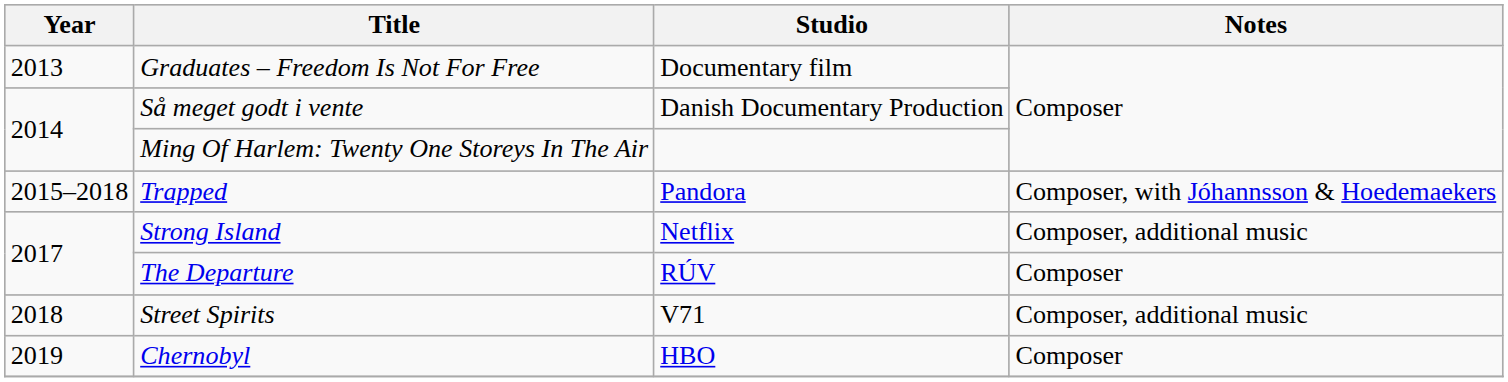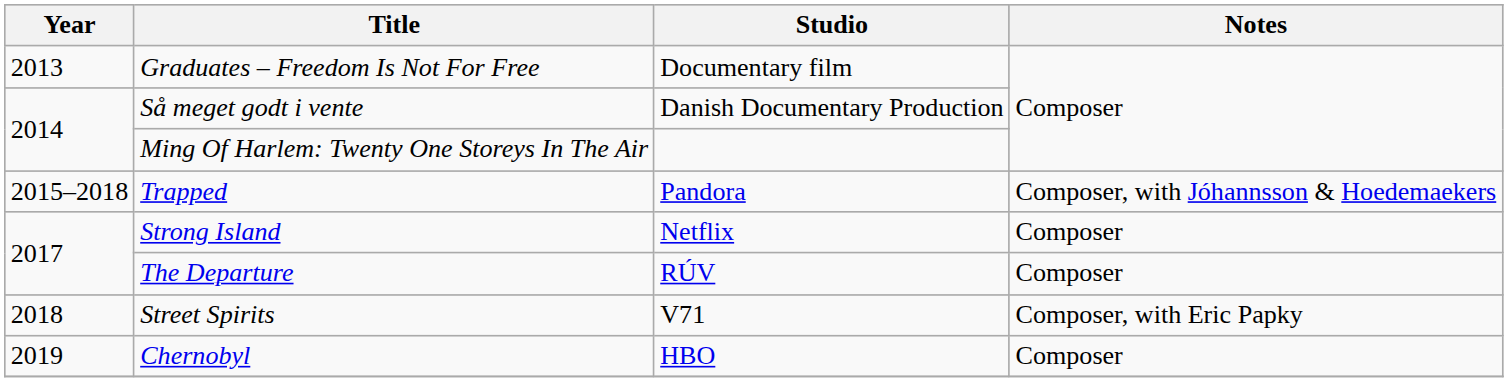 <table class="wikitable sortable">
 <tr>
 <th>Year</th>
 <th>Title</th>
 <th>Studio</th>
 <th class="unsortable">Notes</th>
 </tr>
 <tr>
 <td>2013</td>
 <td><em>Graduates – Freedom Is Not For Free</em></td>
 <td>Documentary film</td>
 <td rowspan=3>Composer</td>
 </tr>
 <tr>
 <td rowspan=2>2014</td>
 <td><em>Så meget godt i vente</em></td>
 <td>Danish Documentary Production</td>
 </tr>
 <tr>
 <td><em>Ming Of Harlem: Twenty One Storeys In The Air</em></td>
 <td></td>
 </tr>
 <tr>
 <td>2015–2018</td>
 <td><em><a href='#'>Trapped</a></em></td>
 <td><a href='#'>Pandora</a></td>
 <td>Composer, with <a href='#'>Jóhannsson</a> & <a href='#'>Hoedemaekers</a></td>
 </tr>
 <tr>
 <td rowspan=2>2017</td>
 <td><em><a href='#'>Strong Island</a></em></td>
 <td><a href='#'>Netflix</a></td>
-<td>Composer, additional music</td>
+<td>Composer</td>
 </tr>
 <tr>
 <td><em><a href='#'>The Departure</a></em></td>
 <td><a href='#'>RÚV</a></td>
 <td>Composer</td>
 </tr>
 <tr>
 <td>2018</td>
 <td><em>Street Spirits</em></td>
 <td>V71</td>
-<td>Composer, additional music</td>
+<td>Composer, with Eric Papky</td>
 </tr>
 <tr>
 <td>2019</td>
 <td><em><a href='#'>Chernobyl</a></em></td>
 <td><a href='#'>HBO</a></td>
 <td>Composer</td>
 </tr>
 <tr>
 </tr>
 </table>
